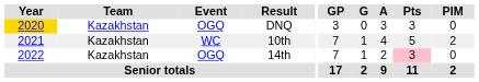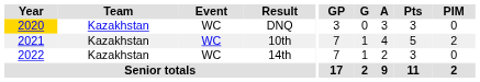 <table border="0" cellpadding="1" cellspacing="0" ID="Table3" style="text-align:center; width:40em">
 <tr ALIGN="center" bgcolor="#e0e0e0">
 <th>Year</th>
 <th>Team</th>
 <th>Event</th>
 <th>Result</th>
 <th rowspan="99" bgcolor="#ffffff"></th>
 <th>GP</th>
 <th>G</th>
 <th>A</th>
 <th>Pts</th>
 <th>PIM</th>
 </tr>
 <tr>
 <td style="background: gold;"><a href='#'>2020</a></td>
 <td><a href='#'>Kazakhstan</a></td>
-<td><a href='#'>OGQ</a></td>
+<td>WC</td>
 <td>DNQ</td>
 <td>3</td>
 <td>0</td>
 <td>3</td>
 <td>3</td>
 <td>0</td>
 </tr>
 <tr style="background:#f0f0f0;">
 <td><a href='#'>2021</a></td>
 <td>Kazakhstan</td>
 <td><a href='#'>WC</a></td>
 <td>10th</td>
 <td>7</td>
 <td>1</td>
 <td>4</td>
 <td>5</td>
 <td>2</td>
 </tr>
 <tr>
 <td><a href='#'>2022</a></td>
 <td>Kazakhstan</td>
-<td><a href='#'>OGQ</a></td>
+<td>WC</td>
 <td>14th</td>
 <td>7</td>
 <td>1</td>
 <td>2</td>
-<td style="background: pink;">3</td>
+<td>3</td>
 <td>0</td>
 </tr>
 <tr bgcolor="#e0e0e0">
 <th colspan="4">Senior totals</th>
 <th>17</th>
 <th>2</th>
 <th>9</th>
 <th>11</th>
 <th>2</th>
 </tr>
 </table>
